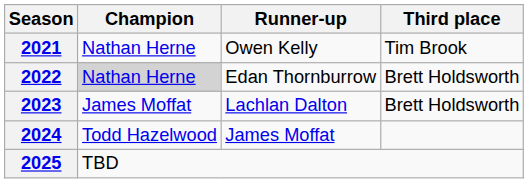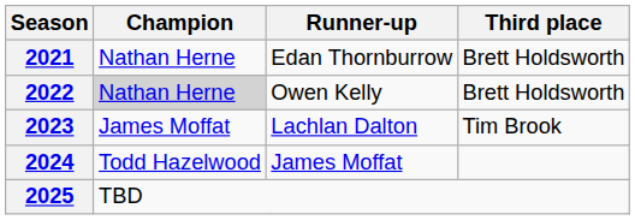 <table class="wikitable">
 <tr>
 <th>Season</th>
 <th>Champion</th>
 <th>Runner-up</th>
 <th>Third place</th>
 </tr>
 <tr>
 <th><a href='#'>2021</a></th>
 <td><a href='#'>Nathan Herne</a></td>
-<td>Owen Kelly</td>
-<td>Tim Brook</td>
+<td>Edan Thornburrow</td>
+<td>Brett Holdsworth</td>
 </tr>
 <tr>
 <th><a href='#'>2022</a></th>
 <td style="background: lightgrey;"><a href='#'>Nathan Herne</a></td>
-<td>Edan Thornburrow</td>
+<td>Owen Kelly</td>
 <td>Brett Holdsworth</td>
 </tr>
 <tr>
 <th><a href='#'>2023</a></th>
 <td><a href='#'>James Moffat</a></td>
 <td><a href='#'>Lachlan Dalton</a></td>
-<td>Brett Holdsworth</td>
+<td>Tim Brook</td>
 </tr>
 <tr>
 <th><a href='#'>2024</a></th>
 <td><a href='#'>Todd Hazelwood</a></td>
 <td><a href='#'>James Moffat</a></td>
 <td></td>
 </tr>
 <tr>
 <th><a href='#'>2025</a></th>
 <td colspan="3">TBD</td>
 </tr>
 </table>
